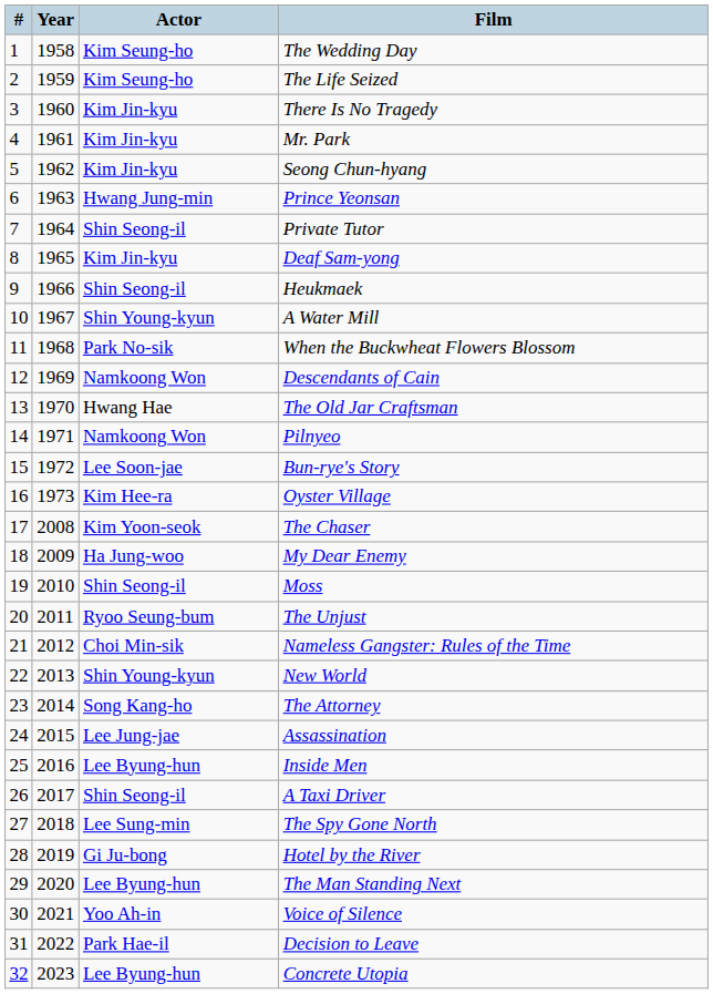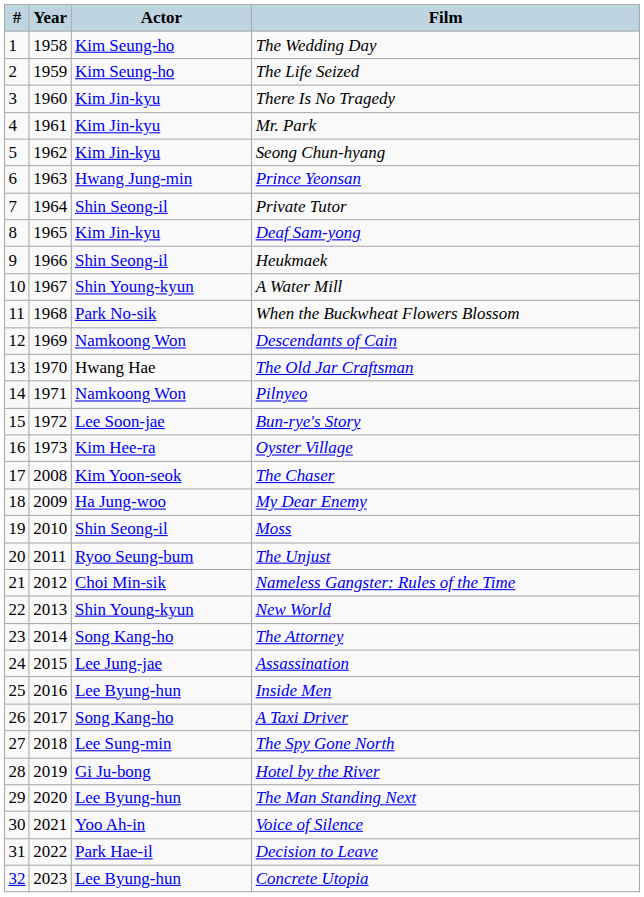 <table class="wikitable" style="width:600px">
 <tr>
 <th style="background:#BED5E1; width:10px">#</th>
 <th style="background:#BED5E1; width:10px">Year</th>
 <th style="background:#BED5E1;">Actor</th>
 <th style="background:#BED5E1;">Film</th>
 </tr>
 <tr>
 <td>1</td>
 <td>1958</td>
 <td><a href='#'>Kim Seung-ho</a></td>
 <td><em>The Wedding Day</em></td>
 </tr>
 <tr>
 <td>2</td>
 <td>1959</td>
 <td><a href='#'>Kim Seung-ho</a></td>
 <td><em>The Life Seized</em></td>
 </tr>
 <tr>
 <td>3</td>
 <td>1960</td>
 <td><a href='#'>Kim Jin-kyu</a></td>
 <td><em>There Is No Tragedy</em></td>
 </tr>
 <tr>
 <td>4</td>
 <td>1961</td>
 <td><a href='#'>Kim Jin-kyu</a></td>
 <td><em>Mr. Park</em></td>
 </tr>
 <tr>
 <td>5</td>
 <td>1962</td>
 <td><a href='#'>Kim Jin-kyu</a></td>
 <td><em>Seong Chun-hyang</em></td>
 </tr>
 <tr>
 <td>6</td>
 <td>1963</td>
 <td><a href='#'>Hwang Jung-min</a></td>
 <td><em><a href='#'>Prince Yeonsan</a></em></td>
 </tr>
 <tr>
 <td>7</td>
 <td>1964</td>
 <td><a href='#'>Shin Seong-il</a></td>
 <td><em>Private Tutor</em></td>
 </tr>
 <tr>
 <td>8</td>
 <td>1965</td>
 <td><a href='#'>Kim Jin-kyu</a></td>
 <td><em><a href='#'>Deaf Sam-yong</a></em></td>
 </tr>
 <tr>
 <td>9</td>
 <td>1966</td>
 <td><a href='#'>Shin Seong-il</a></td>
 <td><em>Heukmaek</em></td>
 </tr>
 <tr>
 <td>10</td>
 <td>1967</td>
 <td><a href='#'>Shin Young-kyun</a></td>
 <td><em>A Water Mill</em></td>
 </tr>
 <tr>
 <td>11</td>
 <td>1968</td>
 <td><a href='#'>Park No-sik</a></td>
 <td><em>When the Buckwheat Flowers Blossom</em></td>
 </tr>
 <tr>
 <td>12</td>
 <td>1969</td>
 <td><a href='#'>Namkoong Won</a></td>
 <td><em><a href='#'>Descendants of Cain</a></em></td>
 </tr>
 <tr>
 <td>13</td>
 <td>1970</td>
 <td>Hwang Hae</td>
 <td><em><a href='#'>The Old Jar Craftsman</a></em></td>
 </tr>
 <tr>
 <td>14</td>
 <td>1971</td>
 <td><a href='#'>Namkoong Won</a></td>
 <td><em><a href='#'>Pilnyeo</a></em></td>
 </tr>
 <tr>
 <td>15</td>
 <td>1972</td>
 <td><a href='#'>Lee Soon-jae</a></td>
 <td><em><a href='#'>Bun-rye's Story</a></em></td>
 </tr>
 <tr>
 <td>16</td>
 <td>1973</td>
 <td><a href='#'>Kim Hee-ra</a></td>
 <td><em><a href='#'>Oyster Village</a></em></td>
 </tr>
 <tr>
 <td>17</td>
 <td>2008</td>
 <td><a href='#'>Kim Yoon-seok</a></td>
 <td><em><a href='#'>The Chaser</a></em></td>
 </tr>
 <tr>
 <td>18</td>
 <td>2009</td>
 <td><a href='#'>Ha Jung-woo</a></td>
 <td><em><a href='#'>My Dear Enemy</a></em></td>
 </tr>
 <tr>
 <td>19</td>
 <td>2010</td>
 <td><a href='#'>Shin Seong-il</a></td>
 <td><em><a href='#'>Moss</a></em></td>
 </tr>
 <tr>
 <td>20</td>
 <td>2011</td>
 <td><a href='#'>Ryoo Seung-bum</a></td>
 <td><em><a href='#'>The Unjust</a></em></td>
 </tr>
 <tr>
 <td>21</td>
 <td>2012</td>
 <td><a href='#'>Choi Min-sik</a></td>
 <td><em><a href='#'>Nameless Gangster: Rules of the Time</a></em></td>
 </tr>
 <tr>
 <td>22</td>
 <td>2013</td>
 <td><a href='#'>Shin Young-kyun</a></td>
 <td><em><a href='#'>New World</a></em></td>
 </tr>
 <tr>
 <td>23</td>
 <td>2014</td>
 <td><a href='#'>Song Kang-ho</a></td>
 <td><em><a href='#'>The Attorney</a></em></td>
 </tr>
 <tr>
 <td>24</td>
 <td>2015</td>
 <td><a href='#'>Lee Jung-jae</a></td>
 <td><em><a href='#'>Assassination</a></em></td>
 </tr>
 <tr>
 <td>25</td>
 <td>2016</td>
 <td><a href='#'>Lee Byung-hun</a></td>
 <td><em><a href='#'>Inside Men</a></em></td>
 </tr>
 <tr>
 <td>26</td>
 <td>2017</td>
-<td><a href='#'>Shin Seong-il</a></td>
+<td><a href='#'>Song Kang-ho</a></td>
 <td><em><a href='#'>A Taxi Driver</a></em></td>
 </tr>
 <tr>
 <td>27</td>
 <td>2018</td>
 <td><a href='#'>Lee Sung-min</a></td>
 <td><em><a href='#'>The Spy Gone North</a></em></td>
 </tr>
 <tr>
 <td>28</td>
 <td>2019</td>
 <td><a href='#'>Gi Ju-bong</a></td>
 <td><em><a href='#'>Hotel by the River</a></em></td>
 </tr>
 <tr>
 <td>29</td>
 <td>2020</td>
 <td><a href='#'>Lee Byung-hun</a></td>
 <td><em><a href='#'>The Man Standing Next</a></em></td>
 </tr>
 <tr>
 <td>30</td>
 <td>2021</td>
 <td><a href='#'>Yoo Ah-in</a></td>
 <td><em><a href='#'>Voice of Silence</a></em></td>
 </tr>
 <tr>
 <td>31</td>
 <td>2022</td>
 <td><a href='#'>Park Hae-il</a></td>
 <td><em><a href='#'>Decision to Leave</a></em></td>
 </tr>
 <tr>
 <td><a href='#'>32</a></td>
 <td>2023</td>
 <td><a href='#'>Lee Byung-hun</a></td>
 <td><em><a href='#'>Concrete Utopia</a></em></td>
 </tr>
 </table>
